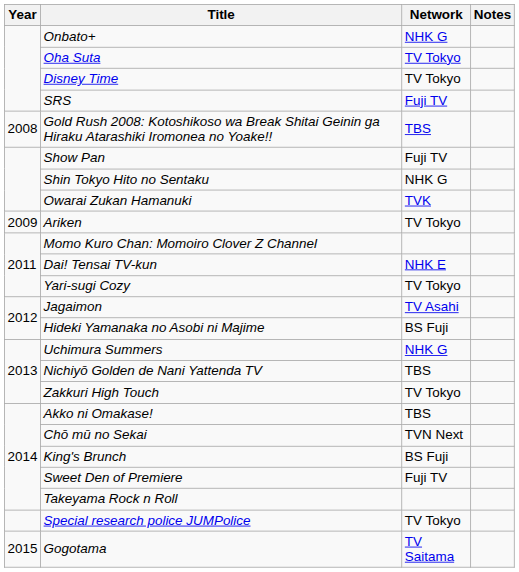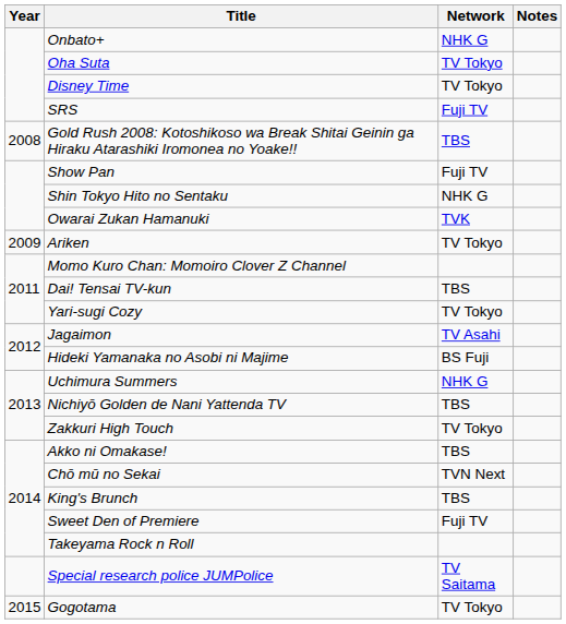 <table class="wikitable">
 <tr>
 <th>Year</th>
 <th>Title</th>
 <th>Network</th>
 <th>Notes</th>
 </tr>
 <tr>
 <td rowspan="4"></td>
 <td><em>Onbato+</em></td>
 <td><a href='#'>NHK G</a></td>
 <td></td>
 </tr>
 <tr>
 <td><em><a href='#'>Oha Suta</a></em></td>
 <td><a href='#'>TV Tokyo</a></td>
 <td></td>
 </tr>
 <tr>
 <td><em><a href='#'>Disney Time</a></em></td>
 <td>TV Tokyo</td>
 <td></td>
 </tr>
 <tr>
 <td><em>SRS</em></td>
 <td><a href='#'>Fuji TV</a></td>
 <td></td>
 </tr>
 <tr>
 <td>2008</td>
 <td><em>Gold Rush 2008: Kotoshikoso wa Break Shitai Geinin ga Hiraku Atarashiki Iromonea no Yoake!!</em></td>
 <td><a href='#'>TBS</a></td>
 <td></td>
 </tr>
 <tr>
 <td rowspan="3"></td>
 <td><em>Show Pan</em></td>
 <td>Fuji TV</td>
 <td></td>
 </tr>
 <tr>
 <td><em>Shin Tokyo Hito no Sentaku</em></td>
 <td>NHK G</td>
 <td></td>
 </tr>
 <tr>
 <td><em>Owarai Zukan Hamanuki</em></td>
 <td><a href='#'>TVK</a></td>
 <td></td>
 </tr>
 <tr>
 <td>2009</td>
 <td><em>Ariken</em></td>
 <td>TV Tokyo</td>
 <td></td>
 </tr>
 <tr>
 <td rowspan="3">2011</td>
 <td><em>Momo Kuro Chan: Momoiro Clover Z Channel</em></td>
 <td></td>
 <td></td>
 </tr>
 <tr>
 <td><em>Dai! Tensai TV-kun</em></td>
-<td><a href='#'>NHK E</a></td>
+<td>TBS</td>
 <td></td>
 </tr>
 <tr>
 <td><em>Yari-sugi Cozy</em></td>
 <td>TV Tokyo</td>
 <td></td>
 </tr>
 <tr>
 <td rowspan="2">2012</td>
 <td><em>Jagaimon</em></td>
 <td><a href='#'>TV Asahi</a></td>
 <td></td>
 </tr>
 <tr>
 <td><em>Hideki Yamanaka no Asobi ni Majime</em></td>
 <td>BS Fuji</td>
 <td></td>
 </tr>
 <tr>
 <td rowspan="3">2013</td>
 <td><em>Uchimura Summers</em></td>
 <td><a href='#'>NHK G</a></td>
 <td></td>
 </tr>
 <tr>
 <td><em>Nichiyō Golden de Nani Yattenda TV</em></td>
 <td>TBS</td>
 <td></td>
 </tr>
 <tr>
 <td><em>Zakkuri High Touch</em></td>
 <td>TV Tokyo</td>
 <td></td>
 </tr>
 <tr>
 <td rowspan="5">2014</td>
 <td><em>Akko ni Omakase!</em></td>
 <td>TBS</td>
 <td></td>
 </tr>
 <tr>
 <td><em>Chō mū no Sekai</em></td>
 <td>TVN Next</td>
 <td></td>
 </tr>
 <tr>
 <td><em>King's Brunch</em></td>
-<td>BS Fuji</td>
+<td>TBS</td>
 <td></td>
 </tr>
 <tr>
 <td><em>Sweet Den of Premiere</em></td>
 <td>Fuji TV</td>
 <td></td>
 </tr>
 <tr>
 <td><em>Takeyama Rock n Roll</em></td>
 <td></td>
 <td></td>
 </tr>
 <tr>
 <td></td>
 <td><em><a href='#'>Special research police JUMPolice</a></em></td>
-<td>TV Tokyo</td>
+<td><a href='#'>TV Saitama</a></td>
 <td></td>
 </tr>
 <tr>
 <td>2015</td>
 <td><em>Gogotama</em></td>
-<td><a href='#'>TV Saitama</a></td>
+<td>TV Tokyo</td>
 <td></td>
 </tr>
 </table>
